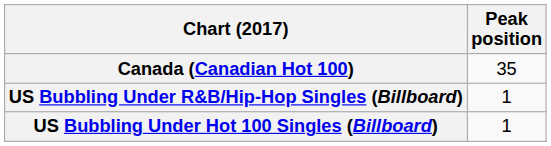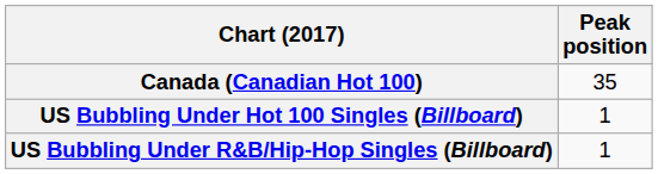 <table class="wikitable sortable plainrowheaders" style="text-align:center">
 <tr>
 <th>Chart (2017)</th>
 <th>Peak<br>position</th>
 </tr>
 <tr>
 <th scope="row">Canada (<a href='#'>Canadian Hot 100</a>)</th>
 <td>35</td>
 </tr>
 <tr>
+<th scope="row">US <a href='#'>Bubbling Under Hot 100 Singles</a> (<em><a href='#'>Billboard</a></em>)</th>
+<td>1</td>
+</tr>
+<tr>
 <th scope="row">US <a href='#'>Bubbling Under R&B/Hip-Hop Singles</a> (<em>Billboard</em>)</th>
 <td>1</td>
 </tr>
-<tr>
-<th scope="row">US <a href='#'>Bubbling Under Hot 100 Singles</a> (<em><a href='#'>Billboard</a></em>)</th>
-<td>1</td>
-</tr>
 </table>
